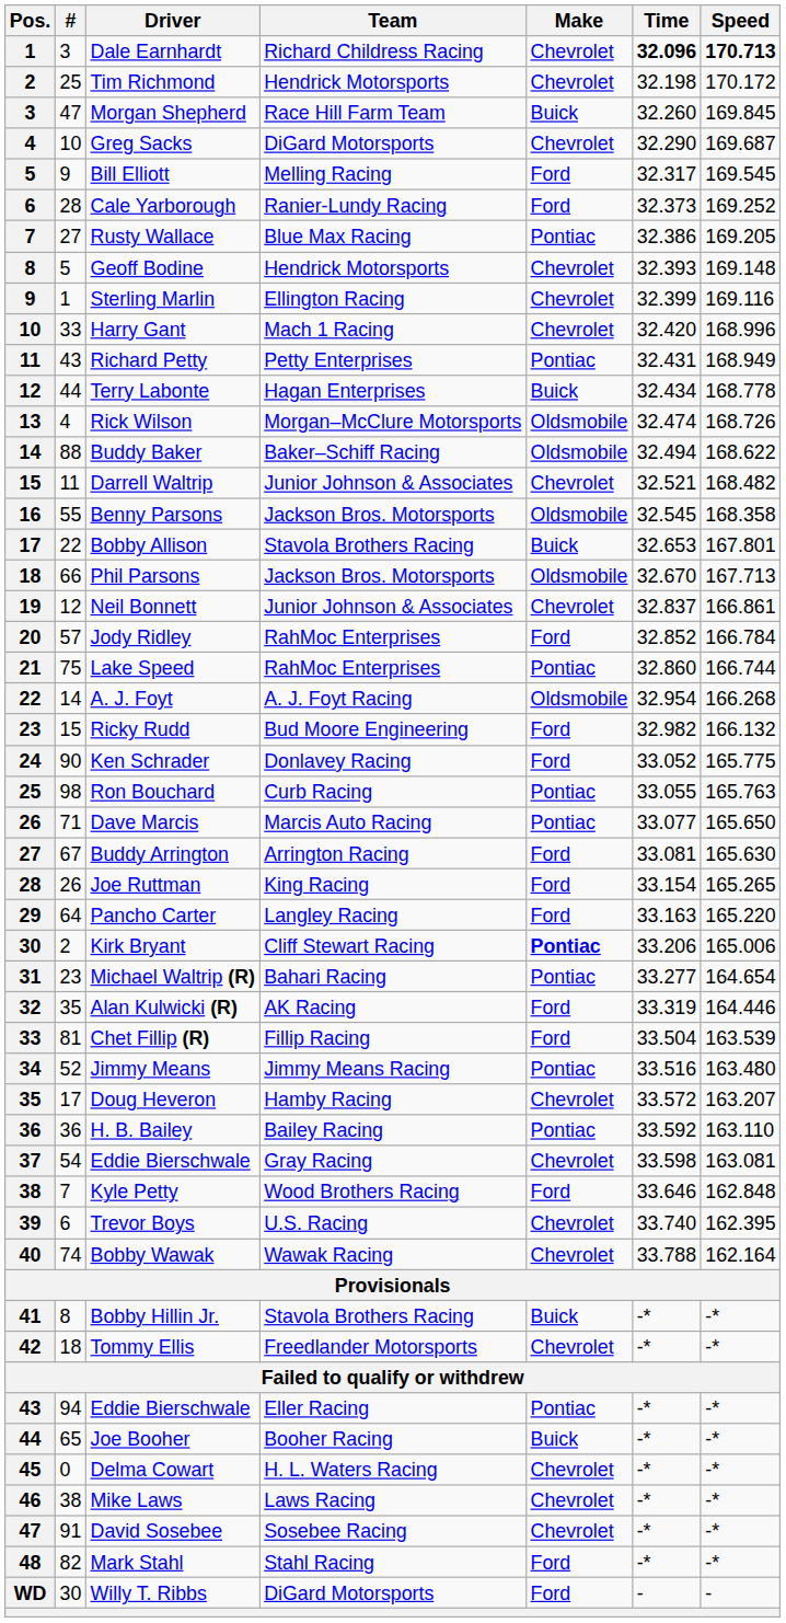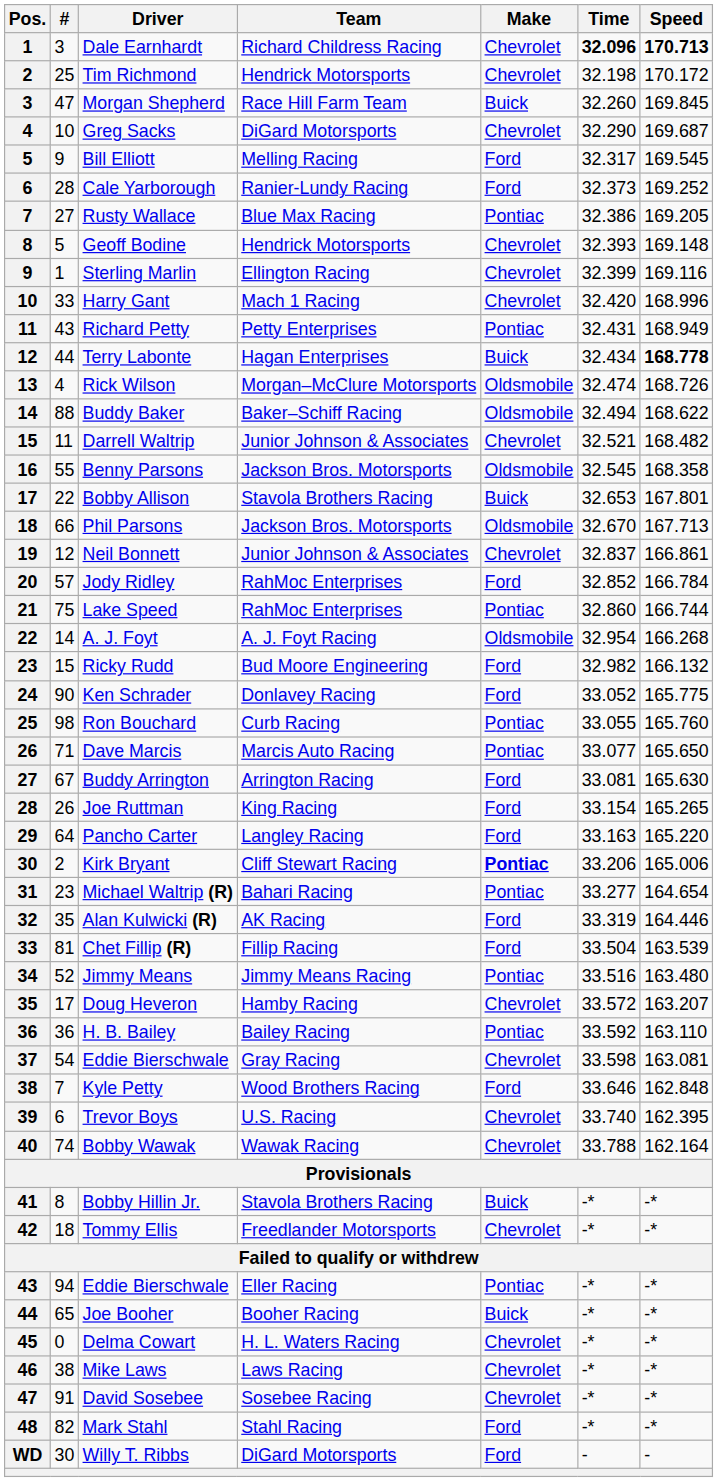 <table class="wikitable" style="font-size:95%">
 <tr>
 <th>Pos.</th>
 <th>#</th>
 <th>Driver</th>
 <th>Team</th>
 <th>Make</th>
 <th>Time</th>
 <th>Speed</th>
 </tr>
 <tr>
 <th>1</th>
 <td>3</td>
 <td><a href='#'>Dale Earnhardt</a></td>
 <td><a href='#'>Richard Childress Racing</a></td>
 <td><a href='#'>Chevrolet</a></td>
 <td><strong>32.096</strong></td>
 <td><strong>170.713</strong></td>
 </tr>
 <tr>
 <th>2</th>
 <td>25</td>
 <td><a href='#'>Tim Richmond</a></td>
 <td><a href='#'>Hendrick Motorsports</a></td>
 <td><a href='#'>Chevrolet</a></td>
 <td>32.198</td>
 <td>170.172</td>
 </tr>
 <tr>
 <th>3</th>
 <td>47</td>
 <td><a href='#'>Morgan Shepherd</a></td>
 <td><a href='#'>Race Hill Farm Team</a></td>
 <td><a href='#'>Buick</a></td>
 <td>32.260</td>
 <td>169.845</td>
 </tr>
 <tr>
 <th>4</th>
 <td>10</td>
 <td><a href='#'>Greg Sacks</a></td>
 <td><a href='#'>DiGard Motorsports</a></td>
 <td><a href='#'>Chevrolet</a></td>
 <td>32.290</td>
 <td>169.687</td>
 </tr>
 <tr>
 <th>5</th>
 <td>9</td>
 <td><a href='#'>Bill Elliott</a></td>
 <td><a href='#'>Melling Racing</a></td>
 <td><a href='#'>Ford</a></td>
 <td>32.317</td>
 <td>169.545</td>
 </tr>
 <tr>
 <th>6</th>
 <td>28</td>
 <td><a href='#'>Cale Yarborough</a></td>
 <td><a href='#'>Ranier-Lundy Racing</a></td>
 <td><a href='#'>Ford</a></td>
 <td>32.373</td>
 <td>169.252</td>
 </tr>
 <tr>
 <th>7</th>
 <td>27</td>
 <td><a href='#'>Rusty Wallace</a></td>
 <td><a href='#'>Blue Max Racing</a></td>
 <td><a href='#'>Pontiac</a></td>
 <td>32.386</td>
 <td>169.205</td>
 </tr>
 <tr>
 <th>8</th>
 <td>5</td>
 <td><a href='#'>Geoff Bodine</a></td>
 <td><a href='#'>Hendrick Motorsports</a></td>
 <td><a href='#'>Chevrolet</a></td>
 <td>32.393</td>
 <td>169.148</td>
 </tr>
 <tr>
 <th>9</th>
 <td>1</td>
 <td><a href='#'>Sterling Marlin</a></td>
 <td><a href='#'>Ellington Racing</a></td>
 <td><a href='#'>Chevrolet</a></td>
 <td>32.399</td>
 <td>169.116</td>
 </tr>
 <tr>
 <th>10</th>
 <td>33</td>
 <td><a href='#'>Harry Gant</a></td>
 <td><a href='#'>Mach 1 Racing</a></td>
 <td><a href='#'>Chevrolet</a></td>
 <td>32.420</td>
 <td>168.996</td>
 </tr>
 <tr>
 <th>11</th>
 <td>43</td>
 <td><a href='#'>Richard Petty</a></td>
 <td><a href='#'>Petty Enterprises</a></td>
 <td><a href='#'>Pontiac</a></td>
 <td>32.431</td>
 <td>168.949</td>
 </tr>
 <tr>
 <th>12</th>
 <td>44</td>
 <td><a href='#'>Terry Labonte</a></td>
 <td><a href='#'>Hagan Enterprises</a></td>
 <td><a href='#'>Buick</a></td>
 <td>32.434</td>
-<td>168.778</td>
+<td><strong>168.778</strong></td>
 </tr>
 <tr>
 <th>13</th>
 <td>4</td>
 <td><a href='#'>Rick Wilson</a></td>
 <td><a href='#'>Morgan–McClure Motorsports</a></td>
 <td><a href='#'>Oldsmobile</a></td>
 <td>32.474</td>
 <td>168.726</td>
 </tr>
 <tr>
 <th>14</th>
 <td>88</td>
 <td><a href='#'>Buddy Baker</a></td>
 <td><a href='#'>Baker–Schiff Racing</a></td>
 <td><a href='#'>Oldsmobile</a></td>
 <td>32.494</td>
 <td>168.622</td>
 </tr>
 <tr>
 <th>15</th>
 <td>11</td>
 <td><a href='#'>Darrell Waltrip</a></td>
 <td><a href='#'>Junior Johnson & Associates</a></td>
 <td><a href='#'>Chevrolet</a></td>
 <td>32.521</td>
 <td>168.482</td>
 </tr>
 <tr>
 <th>16</th>
 <td>55</td>
 <td><a href='#'>Benny Parsons</a></td>
 <td><a href='#'>Jackson Bros. Motorsports</a></td>
 <td><a href='#'>Oldsmobile</a></td>
 <td>32.545</td>
 <td>168.358</td>
 </tr>
 <tr>
 <th>17</th>
 <td>22</td>
 <td><a href='#'>Bobby Allison</a></td>
 <td><a href='#'>Stavola Brothers Racing</a></td>
 <td><a href='#'>Buick</a></td>
 <td>32.653</td>
 <td>167.801</td>
 </tr>
 <tr>
 <th>18</th>
 <td>66</td>
 <td><a href='#'>Phil Parsons</a></td>
 <td><a href='#'>Jackson Bros. Motorsports</a></td>
 <td><a href='#'>Oldsmobile</a></td>
 <td>32.670</td>
 <td>167.713</td>
 </tr>
 <tr>
 <th>19</th>
 <td>12</td>
 <td><a href='#'>Neil Bonnett</a></td>
 <td><a href='#'>Junior Johnson & Associates</a></td>
 <td><a href='#'>Chevrolet</a></td>
 <td>32.837</td>
 <td>166.861</td>
 </tr>
 <tr>
 <th>20</th>
 <td>57</td>
 <td><a href='#'>Jody Ridley</a></td>
 <td><a href='#'>RahMoc Enterprises</a></td>
 <td><a href='#'>Ford</a></td>
 <td>32.852</td>
 <td>166.784</td>
 </tr>
 <tr>
 <th>21</th>
 <td>75</td>
 <td><a href='#'>Lake Speed</a></td>
 <td><a href='#'>RahMoc Enterprises</a></td>
 <td><a href='#'>Pontiac</a></td>
 <td>32.860</td>
 <td>166.744</td>
 </tr>
 <tr>
 <th>22</th>
 <td>14</td>
 <td><a href='#'>A. J. Foyt</a></td>
 <td><a href='#'>A. J. Foyt Racing</a></td>
 <td><a href='#'>Oldsmobile</a></td>
 <td>32.954</td>
 <td>166.268</td>
 </tr>
 <tr>
 <th>23</th>
 <td>15</td>
 <td><a href='#'>Ricky Rudd</a></td>
 <td><a href='#'>Bud Moore Engineering</a></td>
 <td><a href='#'>Ford</a></td>
 <td>32.982</td>
 <td>166.132</td>
 </tr>
 <tr>
 <th>24</th>
 <td>90</td>
 <td><a href='#'>Ken Schrader</a></td>
 <td><a href='#'>Donlavey Racing</a></td>
 <td><a href='#'>Ford</a></td>
 <td>33.052</td>
 <td>165.775</td>
 </tr>
 <tr>
 <th>25</th>
 <td>98</td>
 <td><a href='#'>Ron Bouchard</a></td>
 <td><a href='#'>Curb Racing</a></td>
 <td><a href='#'>Pontiac</a></td>
 <td>33.055</td>
-<td>165.763</td>
+<td>165.760</td>
 </tr>
 <tr>
 <th>26</th>
 <td>71</td>
 <td><a href='#'>Dave Marcis</a></td>
 <td><a href='#'>Marcis Auto Racing</a></td>
 <td><a href='#'>Pontiac</a></td>
 <td>33.077</td>
 <td>165.650</td>
 </tr>
 <tr>
 <th>27</th>
 <td>67</td>
 <td><a href='#'>Buddy Arrington</a></td>
 <td><a href='#'>Arrington Racing</a></td>
 <td><a href='#'>Ford</a></td>
 <td>33.081</td>
 <td>165.630</td>
 </tr>
 <tr>
 <th>28</th>
 <td>26</td>
 <td><a href='#'>Joe Ruttman</a></td>
 <td><a href='#'>King Racing</a></td>
 <td><a href='#'>Ford</a></td>
 <td>33.154</td>
 <td>165.265</td>
 </tr>
 <tr>
 <th>29</th>
 <td>64</td>
 <td><a href='#'>Pancho Carter</a></td>
 <td><a href='#'>Langley Racing</a></td>
 <td><a href='#'>Ford</a></td>
 <td>33.163</td>
 <td>165.220</td>
 </tr>
 <tr>
 <th>30</th>
 <td>2</td>
 <td><a href='#'>Kirk Bryant</a></td>
 <td><a href='#'>Cliff Stewart Racing</a></td>
 <td><strong><a href='#'>Pontiac</a></strong></td>
 <td>33.206</td>
 <td>165.006</td>
 </tr>
 <tr>
 <th>31</th>
 <td>23</td>
 <td><a href='#'>Michael Waltrip</a> <strong>(R)</strong></td>
 <td><a href='#'>Bahari Racing</a></td>
 <td><a href='#'>Pontiac</a></td>
 <td>33.277</td>
 <td>164.654</td>
 </tr>
 <tr>
 <th>32</th>
 <td>35</td>
 <td><a href='#'>Alan Kulwicki</a> <strong>(R)</strong></td>
 <td><a href='#'>AK Racing</a></td>
 <td><a href='#'>Ford</a></td>
 <td>33.319</td>
 <td>164.446</td>
 </tr>
 <tr>
 <th>33</th>
 <td>81</td>
 <td><a href='#'>Chet Fillip</a> <strong>(R)</strong></td>
 <td><a href='#'>Fillip Racing</a></td>
 <td><a href='#'>Ford</a></td>
 <td>33.504</td>
 <td>163.539</td>
 </tr>
 <tr>
 <th>34</th>
 <td>52</td>
 <td><a href='#'>Jimmy Means</a></td>
 <td><a href='#'>Jimmy Means Racing</a></td>
 <td><a href='#'>Pontiac</a></td>
 <td>33.516</td>
 <td>163.480</td>
 </tr>
 <tr>
 <th>35</th>
 <td>17</td>
 <td><a href='#'>Doug Heveron</a></td>
 <td><a href='#'>Hamby Racing</a></td>
 <td><a href='#'>Chevrolet</a></td>
 <td>33.572</td>
 <td>163.207</td>
 </tr>
 <tr>
 <th>36</th>
 <td>36</td>
 <td><a href='#'>H. B. Bailey</a></td>
 <td><a href='#'>Bailey Racing</a></td>
 <td><a href='#'>Pontiac</a></td>
 <td>33.592</td>
 <td>163.110</td>
 </tr>
 <tr>
 <th>37</th>
 <td>54</td>
 <td><a href='#'>Eddie Bierschwale</a></td>
 <td><a href='#'>Gray Racing</a></td>
 <td><a href='#'>Chevrolet</a></td>
 <td>33.598</td>
 <td>163.081</td>
 </tr>
 <tr>
 <th>38</th>
 <td>7</td>
 <td><a href='#'>Kyle Petty</a></td>
 <td><a href='#'>Wood Brothers Racing</a></td>
 <td><a href='#'>Ford</a></td>
 <td>33.646</td>
 <td>162.848</td>
 </tr>
 <tr>
 <th>39</th>
 <td>6</td>
 <td><a href='#'>Trevor Boys</a></td>
 <td><a href='#'>U.S. Racing</a></td>
 <td><a href='#'>Chevrolet</a></td>
 <td>33.740</td>
 <td>162.395</td>
 </tr>
 <tr>
 <th>40</th>
 <td>74</td>
 <td><a href='#'>Bobby Wawak</a></td>
 <td><a href='#'>Wawak Racing</a></td>
 <td><a href='#'>Chevrolet</a></td>
 <td>33.788</td>
 <td>162.164</td>
 </tr>
 <tr>
 <th colspan="7">Provisionals</th>
 </tr>
 <tr>
 <th>41</th>
 <td>8</td>
 <td><a href='#'>Bobby Hillin Jr.</a></td>
 <td><a href='#'>Stavola Brothers Racing</a></td>
 <td><a href='#'>Buick</a></td>
 <td>-*</td>
 <td>-*</td>
 </tr>
 <tr>
 <th>42</th>
 <td>18</td>
 <td><a href='#'>Tommy Ellis</a></td>
 <td><a href='#'>Freedlander Motorsports</a></td>
 <td><a href='#'>Chevrolet</a></td>
 <td>-*</td>
 <td>-*</td>
 </tr>
 <tr>
 <th colspan="7">Failed to qualify or withdrew</th>
 </tr>
 <tr>
 <th>43</th>
 <td>94</td>
 <td><a href='#'>Eddie Bierschwale</a></td>
 <td><a href='#'>Eller Racing</a></td>
 <td><a href='#'>Pontiac</a></td>
 <td>-*</td>
 <td>-*</td>
 </tr>
 <tr>
 <th>44</th>
 <td>65</td>
 <td><a href='#'>Joe Booher</a></td>
 <td><a href='#'>Booher Racing</a></td>
 <td><a href='#'>Buick</a></td>
 <td>-*</td>
 <td>-*</td>
 </tr>
 <tr>
 <th>45</th>
 <td>0</td>
 <td><a href='#'>Delma Cowart</a></td>
 <td><a href='#'>H. L. Waters Racing</a></td>
 <td><a href='#'>Chevrolet</a></td>
 <td>-*</td>
 <td>-*</td>
 </tr>
 <tr>
 <th>46</th>
 <td>38</td>
 <td><a href='#'>Mike Laws</a></td>
 <td><a href='#'>Laws Racing</a></td>
 <td><a href='#'>Chevrolet</a></td>
 <td>-*</td>
 <td>-*</td>
 </tr>
 <tr>
 <th>47</th>
 <td>91</td>
 <td><a href='#'>David Sosebee</a></td>
 <td><a href='#'>Sosebee Racing</a></td>
 <td><a href='#'>Chevrolet</a></td>
 <td>-*</td>
 <td>-*</td>
 </tr>
 <tr>
 <th>48</th>
 <td>82</td>
 <td><a href='#'>Mark Stahl</a></td>
 <td><a href='#'>Stahl Racing</a></td>
 <td><a href='#'>Ford</a></td>
 <td>-*</td>
 <td>-*</td>
 </tr>
 <tr>
 <th>WD</th>
 <td>30</td>
 <td><a href='#'>Willy T. Ribbs</a></td>
 <td><a href='#'>DiGard Motorsports</a></td>
 <td><a href='#'>Ford</a></td>
 <td>-</td>
 <td>-</td>
 </tr>
 <tr>
 <th colspan="7"></th>
 </tr>
 </table>
